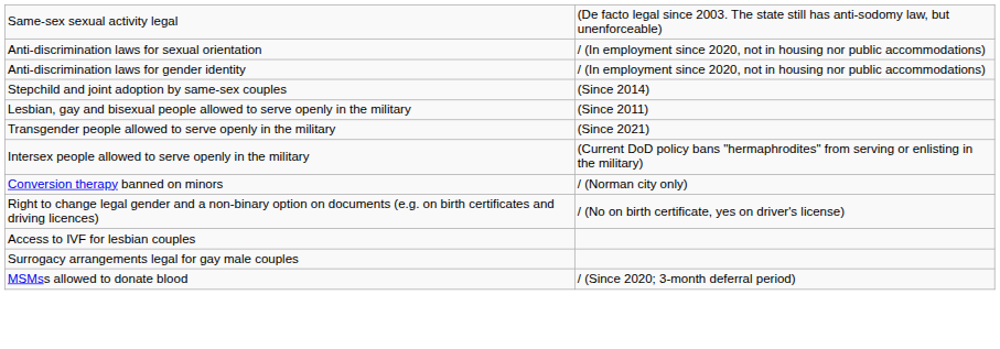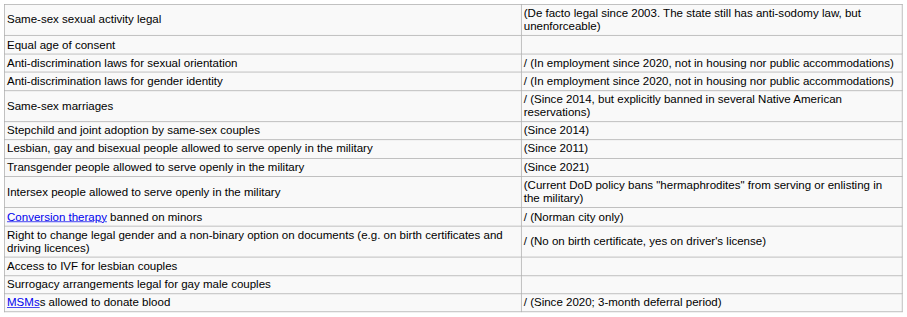 <table class="wikitable">
 <tr>
 <td>Same-sex sexual activity legal</td>
 <td> (De facto legal since 2003. The state still has anti-sodomy law, but unenforceable)</td>
+</tr>
+<tr>
+<td>Equal age of consent</td>
+<td></td>
 </tr>
 <tr>
 <td>Anti-discrimination laws for sexual orientation</td>
 <td>/ (In employment since 2020, not in housing nor public accommodations)</td>
 </tr>
 <tr>
 <td>Anti-discrimination laws for gender identity</td>
 <td>/ (In employment since 2020, not in housing nor public accommodations)</td>
+</tr>
+<tr>
+<td>Same-sex marriages</td>
+<td>/ (Since 2014, but explicitly banned in several Native American reservations)</td>
 </tr>
 <tr>
 <td>Stepchild and joint adoption by same-sex couples</td>
 <td> (Since 2014)</td>
 </tr>
 <tr>
 <td>Lesbian, gay and bisexual people allowed to serve openly in the military</td>
 <td> (Since 2011)</td>
 </tr>
 <tr>
 <td>Transgender people allowed to serve openly in the military</td>
 <td> (Since 2021)</td>
 </tr>
 <tr>
 <td>Intersex people allowed to serve openly in the military</td>
 <td> (Current DoD policy bans "hermaphrodites" from serving or enlisting in the military)</td>
 </tr>
 <tr>
 <td><a href='#'>Conversion therapy</a> banned on minors</td>
 <td> /  (Norman city only)</td>
 </tr>
 <tr>
 <td>Right to change legal gender and a non-binary option on documents (e.g. on birth certificates and driving licences)</td>
 <td> /  (No on birth certificate, yes on driver's license)</td>
 </tr>
 <tr>
 <td>Access to IVF for lesbian couples</td>
 <td></td>
 </tr>
 <tr>
 <td>Surrogacy arrangements legal for gay male couples</td>
 <td></td>
 </tr>
 <tr>
 <td><a href='#'>MSMs</a>s allowed to donate blood</td>
 <td>/ (Since 2020; 3-month deferral period)</td>
 </tr>
 </table>
